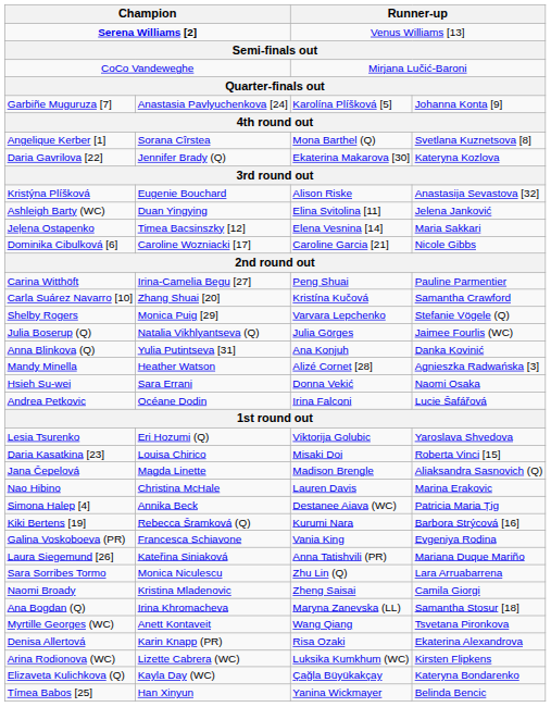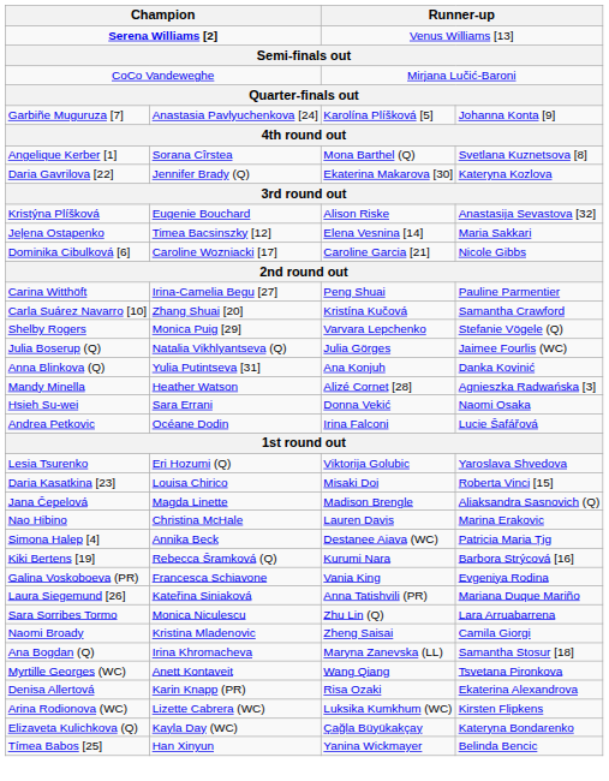 <table class="wikitable collapsible collapsed" style="font-size:90%">
 <tr style="font-size:110%">
 <th colspan="2">Champion</th>
 <th colspan="2">Runner-up</th>
 </tr>
 <tr style="text-align:center;">
 <td colspan="2"><strong> <a href='#'>Serena Williams</a> [2]</strong></td>
 <td colspan="2"> <a href='#'>Venus Williams</a> [13]</td>
 </tr>
 <tr style="font-size:110%">
 <th colspan="4">Semi-finals out</th>
 </tr>
 <tr>
 <td colspan="2" style="text-align:center;"> <a href='#'>CoCo Vandeweghe</a></td>
 <td colspan="2" style="text-align:center;"> <a href='#'>Mirjana Lučić-Baroni</a></td>
 </tr>
 <tr style="font-size:110%">
 <th colspan="4">Quarter-finals out</th>
 </tr>
 <tr>
 <td> <a href='#'>Garbiñe Muguruza</a> [7]</td>
 <td> <a href='#'>Anastasia Pavlyuchenkova</a> [24]</td>
 <td> <a href='#'>Karolína Plíšková</a> [5]</td>
 <td> <a href='#'>Johanna Konta</a> [9]</td>
 </tr>
 <tr style="font-size:110%">
 <th colspan="4">4th round out</th>
 </tr>
 <tr>
 <td> <a href='#'>Angelique Kerber</a> [1]</td>
 <td> <a href='#'>Sorana Cîrstea</a></td>
 <td> <a href='#'>Mona Barthel</a> (Q)</td>
 <td> <a href='#'>Svetlana Kuznetsova</a> [8]</td>
 </tr>
 <tr>
 <td> <a href='#'>Daria Gavrilova</a> [22]</td>
 <td> <a href='#'>Jennifer Brady</a> (Q)</td>
 <td> <a href='#'>Ekaterina Makarova</a> [30]</td>
 <td> <a href='#'>Kateryna Kozlova</a></td>
 </tr>
 <tr style="font-size:110%">
 <th colspan="4">3rd round out</th>
 </tr>
 <tr>
 <td> <a href='#'>Kristýna Plíšková</a></td>
 <td> <a href='#'>Eugenie Bouchard</a></td>
 <td> <a href='#'>Alison Riske</a></td>
 <td> <a href='#'>Anastasija Sevastova</a> [32]</td>
-</tr>
-<tr>
-<td> <a href='#'>Ashleigh Barty</a> (WC)</td>
-<td> <a href='#'>Duan Yingying</a></td>
-<td> <a href='#'>Elina Svitolina</a> [11]</td>
-<td> <a href='#'>Jelena Janković</a></td>
 </tr>
 <tr>
 <td> <a href='#'>Jeļena Ostapenko</a></td>
 <td> <a href='#'>Timea Bacsinszky</a> [12]</td>
 <td> <a href='#'>Elena Vesnina</a> [14]</td>
 <td> <a href='#'>Maria Sakkari</a></td>
 </tr>
 <tr>
 <td> <a href='#'>Dominika Cibulková</a> [6]</td>
 <td> <a href='#'>Caroline Wozniacki</a> [17]</td>
 <td> <a href='#'>Caroline Garcia</a> [21]</td>
 <td> <a href='#'>Nicole Gibbs</a></td>
 </tr>
 <tr style="font-size:110%">
 <th colspan="4">2nd round out</th>
 </tr>
 <tr>
 <td> <a href='#'>Carina Witthöft</a></td>
 <td> <a href='#'>Irina-Camelia Begu</a> [27]</td>
 <td> <a href='#'>Peng Shuai</a></td>
 <td> <a href='#'>Pauline Parmentier</a></td>
 </tr>
 <tr>
 <td> <a href='#'>Carla Suárez Navarro</a> [10]</td>
 <td> <a href='#'>Zhang Shuai</a> [20]</td>
 <td> <a href='#'>Kristína Kučová</a></td>
 <td> <a href='#'>Samantha Crawford</a></td>
 </tr>
 <tr>
 <td> <a href='#'>Shelby Rogers</a></td>
 <td> <a href='#'>Monica Puig</a> [29]</td>
 <td> <a href='#'>Varvara Lepchenko</a></td>
 <td> <a href='#'>Stefanie Vögele</a> (Q)</td>
 </tr>
 <tr>
 <td> <a href='#'>Julia Boserup</a> (Q)</td>
 <td> <a href='#'>Natalia Vikhlyantseva</a> (Q)</td>
 <td> <a href='#'>Julia Görges</a></td>
 <td> <a href='#'>Jaimee Fourlis</a> (WC)</td>
 </tr>
 <tr>
 <td> <a href='#'>Anna Blinkova</a> (Q)</td>
 <td> <a href='#'>Yulia Putintseva</a> [31]</td>
 <td> <a href='#'>Ana Konjuh</a></td>
 <td> <a href='#'>Danka Kovinić</a></td>
 </tr>
 <tr>
 <td> <a href='#'>Mandy Minella</a></td>
 <td> <a href='#'>Heather Watson</a></td>
 <td> <a href='#'>Alizé Cornet</a> [28]</td>
 <td> <a href='#'>Agnieszka Radwańska</a> [3]</td>
 </tr>
 <tr>
 <td> <a href='#'>Hsieh Su-wei</a></td>
 <td> <a href='#'>Sara Errani</a></td>
 <td> <a href='#'>Donna Vekić</a></td>
 <td> <a href='#'>Naomi Osaka</a></td>
 </tr>
 <tr>
 <td> <a href='#'>Andrea Petkovic</a></td>
 <td> <a href='#'>Océane Dodin</a></td>
 <td> <a href='#'>Irina Falconi</a></td>
 <td> <a href='#'>Lucie Šafářová</a></td>
 </tr>
 <tr style="font-size:110%">
 <th colspan="4">1st round out</th>
 </tr>
 <tr>
 <td> <a href='#'>Lesia Tsurenko</a></td>
 <td> <a href='#'>Eri Hozumi</a> (Q)</td>
 <td> <a href='#'>Viktorija Golubic</a></td>
 <td> <a href='#'>Yaroslava Shvedova</a></td>
 </tr>
 <tr>
 <td> <a href='#'>Daria Kasatkina</a> [23]</td>
 <td> <a href='#'>Louisa Chirico</a></td>
 <td> <a href='#'>Misaki Doi</a></td>
 <td> <a href='#'>Roberta Vinci</a> [15]</td>
 </tr>
 <tr>
 <td> <a href='#'>Jana Čepelová</a></td>
 <td> <a href='#'>Magda Linette</a></td>
 <td> <a href='#'>Madison Brengle</a></td>
 <td> <a href='#'>Aliaksandra Sasnovich</a> (Q)</td>
 </tr>
 <tr>
 <td> <a href='#'>Nao Hibino</a></td>
 <td> <a href='#'>Christina McHale</a></td>
 <td> <a href='#'>Lauren Davis</a></td>
 <td> <a href='#'>Marina Erakovic</a></td>
 </tr>
 <tr>
 <td> <a href='#'>Simona Halep</a> [4]</td>
 <td> <a href='#'>Annika Beck</a></td>
 <td> <a href='#'>Destanee Aiava</a> (WC)</td>
 <td> <a href='#'>Patricia Maria Țig</a></td>
 </tr>
 <tr>
 <td> <a href='#'>Kiki Bertens</a> [19]</td>
 <td> <a href='#'>Rebecca Šramková</a> (Q)</td>
 <td> <a href='#'>Kurumi Nara</a></td>
 <td> <a href='#'>Barbora Strýcová</a> [16]</td>
 </tr>
 <tr>
 <td> <a href='#'>Galina Voskoboeva</a> (PR)</td>
 <td> <a href='#'>Francesca Schiavone</a></td>
 <td> <a href='#'>Vania King</a></td>
 <td> <a href='#'>Evgeniya Rodina</a></td>
 </tr>
 <tr>
 <td> <a href='#'>Laura Siegemund</a> [26]</td>
 <td> <a href='#'>Kateřina Siniaková</a></td>
 <td> <a href='#'>Anna Tatishvili</a> (PR)</td>
 <td> <a href='#'>Mariana Duque Mariño</a></td>
 </tr>
 <tr>
 <td> <a href='#'>Sara Sorribes Tormo</a></td>
 <td> <a href='#'>Monica Niculescu</a></td>
 <td> <a href='#'>Zhu Lin</a> (Q)</td>
 <td> <a href='#'>Lara Arruabarrena</a></td>
 </tr>
 <tr>
 <td> <a href='#'>Naomi Broady</a></td>
 <td> <a href='#'>Kristina Mladenovic</a></td>
 <td> <a href='#'>Zheng Saisai</a></td>
 <td> <a href='#'>Camila Giorgi</a></td>
 </tr>
 <tr>
 <td> <a href='#'>Ana Bogdan</a> (Q)</td>
 <td> <a href='#'>Irina Khromacheva</a></td>
 <td> <a href='#'>Maryna Zanevska</a> (LL)</td>
 <td> <a href='#'>Samantha Stosur</a> [18]</td>
 </tr>
 <tr>
 <td> <a href='#'>Myrtille Georges</a> (WC)</td>
 <td> <a href='#'>Anett Kontaveit</a></td>
 <td> <a href='#'>Wang Qiang</a></td>
 <td> <a href='#'>Tsvetana Pironkova</a></td>
 </tr>
 <tr>
 <td> <a href='#'>Denisa Allertová</a></td>
 <td> <a href='#'>Karin Knapp</a> (PR)</td>
 <td> <a href='#'>Risa Ozaki</a></td>
 <td> <a href='#'>Ekaterina Alexandrova</a></td>
 </tr>
 <tr>
 <td> <a href='#'>Arina Rodionova</a> (WC)</td>
 <td> <a href='#'>Lizette Cabrera</a> (WC)</td>
 <td> <a href='#'>Luksika Kumkhum</a> (WC)</td>
 <td> <a href='#'>Kirsten Flipkens</a></td>
 </tr>
 <tr>
 <td> <a href='#'>Elizaveta Kulichkova</a> (Q)</td>
 <td> <a href='#'>Kayla Day</a> (WC)</td>
 <td> <a href='#'>Çağla Büyükakçay</a></td>
 <td> <a href='#'>Kateryna Bondarenko</a></td>
 </tr>
 <tr>
 <td> <a href='#'>Tímea Babos</a> [25]</td>
 <td> <a href='#'>Han Xinyun</a></td>
 <td> <a href='#'>Yanina Wickmayer</a></td>
 <td> <a href='#'>Belinda Bencic</a></td>
 </tr>
 </table>
